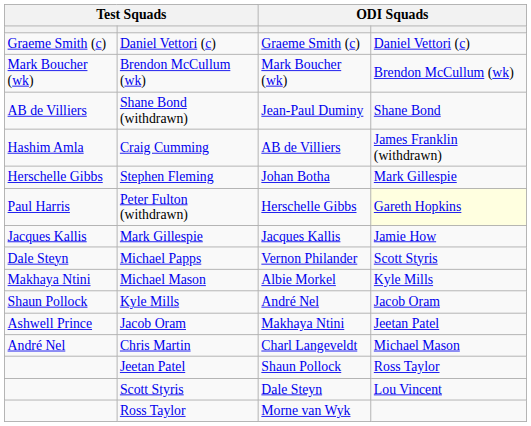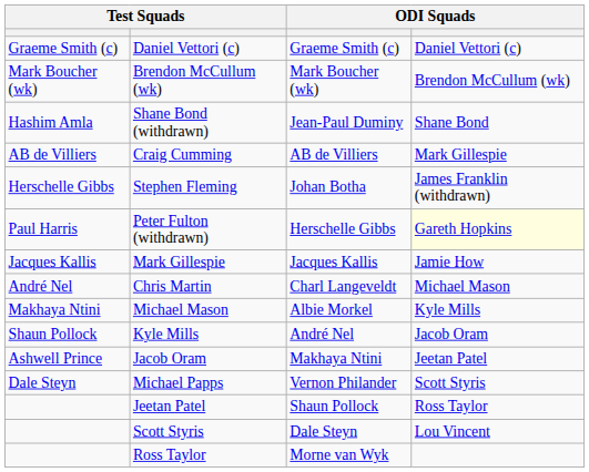 <table class="wikitable">
 <tr>
 <th colspan=2>Test Squads</th>
 <th colspan=2>ODI Squads</th>
 </tr>
 <tr>
 <th></th>
 <th></th>
 <th></th>
 <th></th>
 </tr>
 <tr>
 <td><a href='#'>Graeme Smith</a> (<a href='#'>c</a>)</td>
 <td><a href='#'>Daniel Vettori</a> (<a href='#'>c</a>)</td>
 <td><a href='#'>Graeme Smith</a> (<a href='#'>c</a>)</td>
 <td><a href='#'>Daniel Vettori</a> (<a href='#'>c</a>)</td>
 </tr>
 <tr>
 <td><a href='#'>Mark Boucher</a> (<a href='#'>wk</a>)</td>
 <td><a href='#'>Brendon McCullum</a> (<a href='#'>wk</a>)</td>
 <td><a href='#'>Mark Boucher</a> (<a href='#'>wk</a>)</td>
 <td><a href='#'>Brendon McCullum</a> (<a href='#'>wk</a>)</td>
 </tr>
 <tr>
-<td><a href='#'>AB de Villiers</a></td>
+<td><a href='#'>Hashim Amla</a></td>
 <td><a href='#'>Shane Bond</a> (withdrawn)</td>
 <td><a href='#'>Jean-Paul Duminy</a></td>
 <td><a href='#'>Shane Bond</a></td>
 </tr>
 <tr>
-<td><a href='#'>Hashim Amla</a></td>
+<td><a href='#'>AB de Villiers</a></td>
 <td><a href='#'>Craig Cumming</a></td>
 <td><a href='#'>AB de Villiers</a></td>
-<td><a href='#'>James Franklin</a> (withdrawn)</td>
+<td><a href='#'>Mark Gillespie</a></td>
 </tr>
 <tr>
 <td><a href='#'>Herschelle Gibbs</a></td>
 <td><a href='#'>Stephen Fleming</a></td>
 <td><a href='#'>Johan Botha</a></td>
-<td><a href='#'>Mark Gillespie</a></td>
+<td><a href='#'>James Franklin</a> (withdrawn)</td>
 </tr>
 <tr>
 <td><a href='#'>Paul Harris</a></td>
 <td><a href='#'>Peter Fulton</a> (withdrawn)</td>
 <td><a href='#'>Herschelle Gibbs</a></td>
 <td style="background: lightyellow;"><a href='#'>Gareth Hopkins</a></td>
 </tr>
 <tr>
 <td><a href='#'>Jacques Kallis</a></td>
 <td><a href='#'>Mark Gillespie</a></td>
 <td><a href='#'>Jacques Kallis</a></td>
 <td><a href='#'>Jamie How</a></td>
 </tr>
 <tr>
-<td><a href='#'>Dale Steyn</a></td>
-<td><a href='#'>Michael Papps</a></td>
-<td><a href='#'>Vernon Philander</a></td>
-<td><a href='#'>Scott Styris</a></td>
+<td><a href='#'>André Nel</a></td>
+<td><a href='#'>Chris Martin</a></td>
+<td><a href='#'>Charl Langeveldt</a></td>
+<td><a href='#'>Michael Mason</a></td>
 </tr>
 <tr>
 <td><a href='#'>Makhaya Ntini</a></td>
 <td><a href='#'>Michael Mason</a></td>
 <td><a href='#'>Albie Morkel</a></td>
 <td><a href='#'>Kyle Mills</a></td>
 </tr>
 <tr>
 <td><a href='#'>Shaun Pollock</a></td>
 <td><a href='#'>Kyle Mills</a></td>
 <td><a href='#'>André Nel</a></td>
 <td><a href='#'>Jacob Oram</a></td>
 </tr>
 <tr>
 <td><a href='#'>Ashwell Prince</a></td>
 <td><a href='#'>Jacob Oram</a></td>
 <td><a href='#'>Makhaya Ntini</a></td>
 <td><a href='#'>Jeetan Patel</a></td>
 </tr>
 <tr>
-<td><a href='#'>André Nel</a></td>
-<td><a href='#'>Chris Martin</a></td>
-<td><a href='#'>Charl Langeveldt</a></td>
-<td><a href='#'>Michael Mason</a></td>
+<td><a href='#'>Dale Steyn</a></td>
+<td><a href='#'>Michael Papps</a></td>
+<td><a href='#'>Vernon Philander</a></td>
+<td><a href='#'>Scott Styris</a></td>
 </tr>
 <tr>
 <td></td>
 <td><a href='#'>Jeetan Patel</a></td>
 <td><a href='#'>Shaun Pollock</a></td>
 <td><a href='#'>Ross Taylor</a></td>
 </tr>
 <tr>
 <td></td>
 <td><a href='#'>Scott Styris</a></td>
 <td><a href='#'>Dale Steyn</a></td>
 <td><a href='#'>Lou Vincent</a></td>
 </tr>
 <tr>
 <td></td>
 <td><a href='#'>Ross Taylor</a></td>
 <td><a href='#'>Morne van Wyk</a></td>
 <td></td>
 </tr>
 </table>
